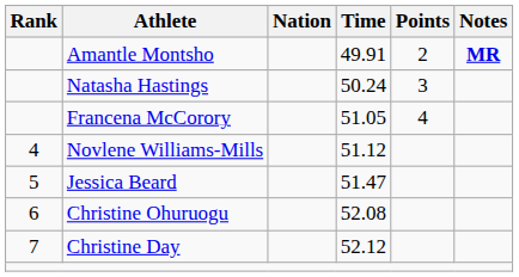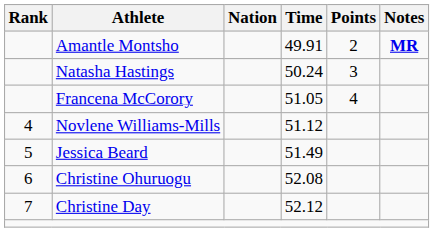 <table class="wikitable mw-datatable sortable" style="text-align:center;">
 <tr>
 <th>Rank</th>
 <th>Athlete</th>
 <th>Nation</th>
 <th>Time</th>
 <th>Points</th>
 <th>Notes</th>
 </tr>
 <tr>
 <td></td>
 <td align=left><a href='#'>Amantle Montsho</a></td>
 <td align=left></td>
 <td>49.91</td>
 <td>2</td>
 <td><strong><a href='#'>MR</a></strong></td>
 </tr>
 <tr>
 <td></td>
 <td align=left><a href='#'>Natasha Hastings</a></td>
 <td align=left></td>
 <td>50.24</td>
 <td>3</td>
 <td></td>
 </tr>
 <tr>
 <td></td>
 <td align=left><a href='#'>Francena McCorory</a></td>
 <td align=left></td>
 <td>51.05</td>
 <td>4</td>
 <td></td>
 </tr>
 <tr>
 <td>4</td>
 <td align=left><a href='#'>Novlene Williams-Mills</a></td>
 <td align=left></td>
 <td>51.12</td>
 <td></td>
 <td></td>
 </tr>
 <tr>
 <td>5</td>
 <td align=left><a href='#'>Jessica Beard</a></td>
 <td align=left></td>
-<td>51.47</td>
+<td>51.49</td>
 <td></td>
 <td></td>
 </tr>
 <tr>
 <td>6</td>
 <td align=left><a href='#'>Christine Ohuruogu</a></td>
 <td align=left></td>
 <td>52.08</td>
 <td></td>
 <td></td>
 </tr>
 <tr>
 <td>7</td>
 <td align=left><a href='#'>Christine Day</a></td>
 <td align=left></td>
 <td>52.12</td>
 <td></td>
 <td></td>
 </tr>
 <tr class="sortbottom">
 <td colspan=6></td>
 </tr>
 </table>
